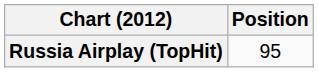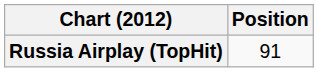 <table class="wikitable plainrowheaders" style="text-align:center;">
 <tr>
 <th scope="col">Chart (2012)</th>
 <th scope="col">Position</th>
 </tr>
 <tr>
 <th scope="row">Russia Airplay (TopHit)</th>
-<td>95</td>
+<td>91</td>
 </tr>
 </table>
